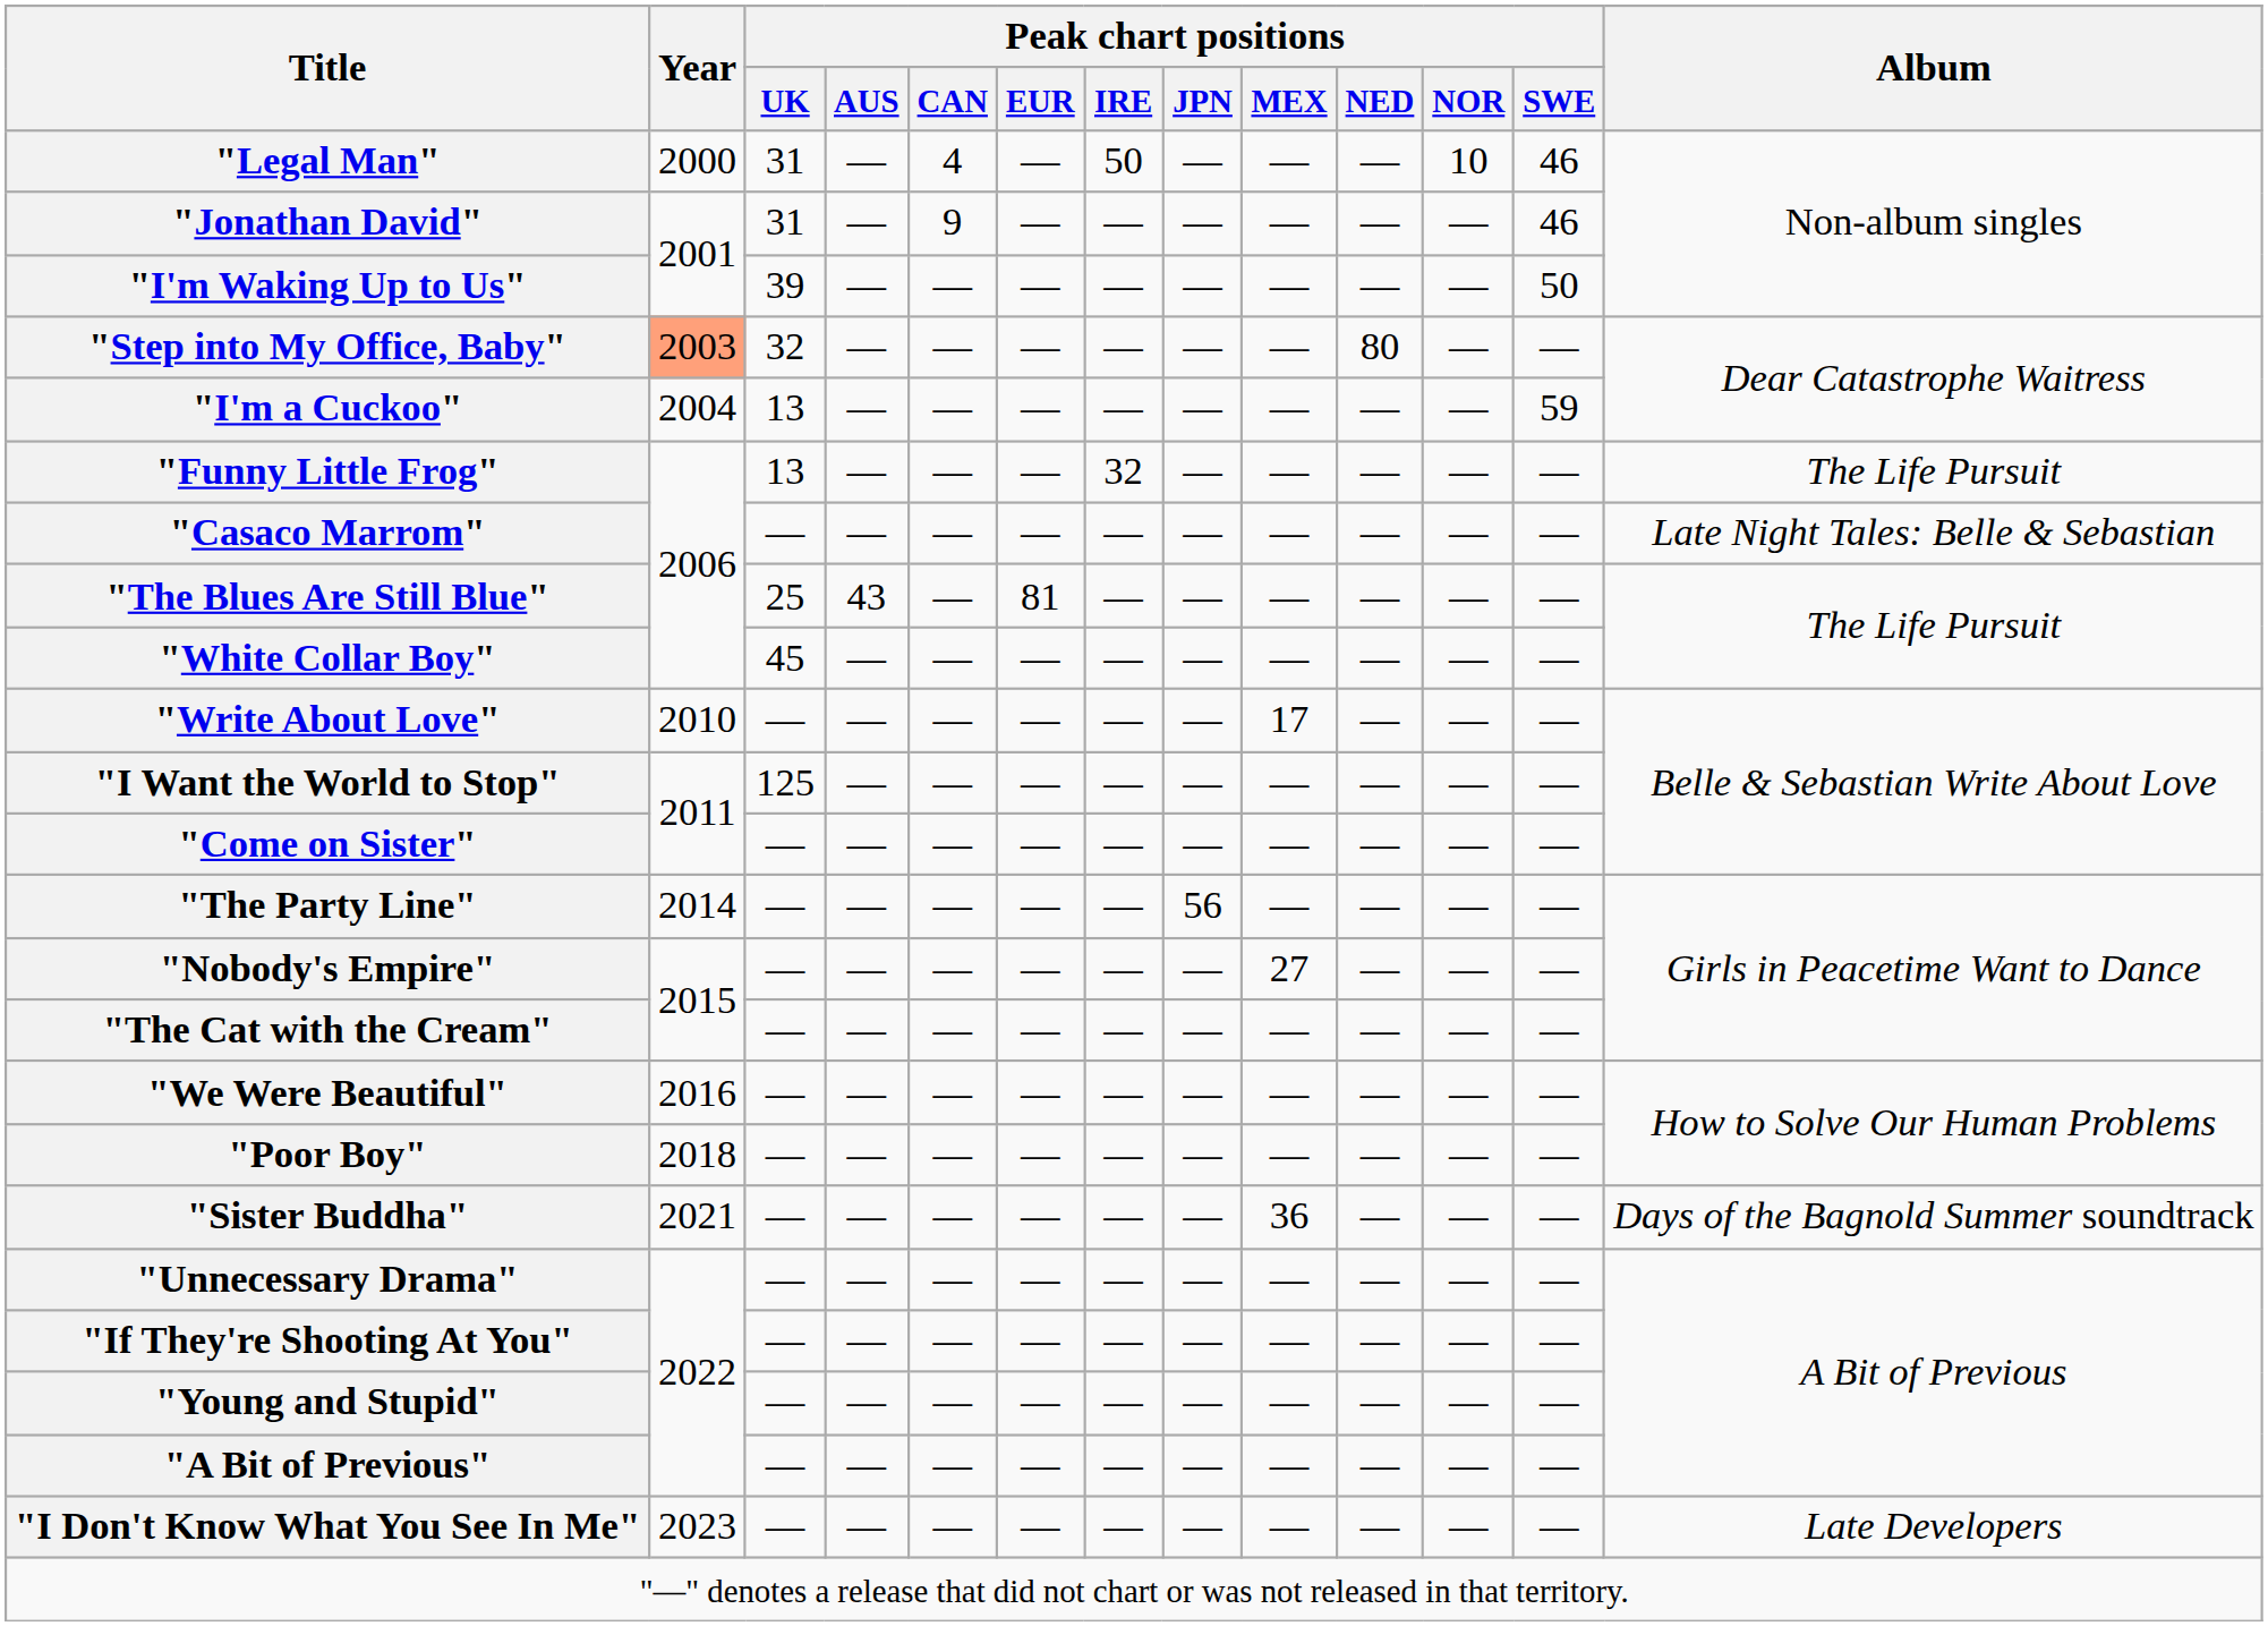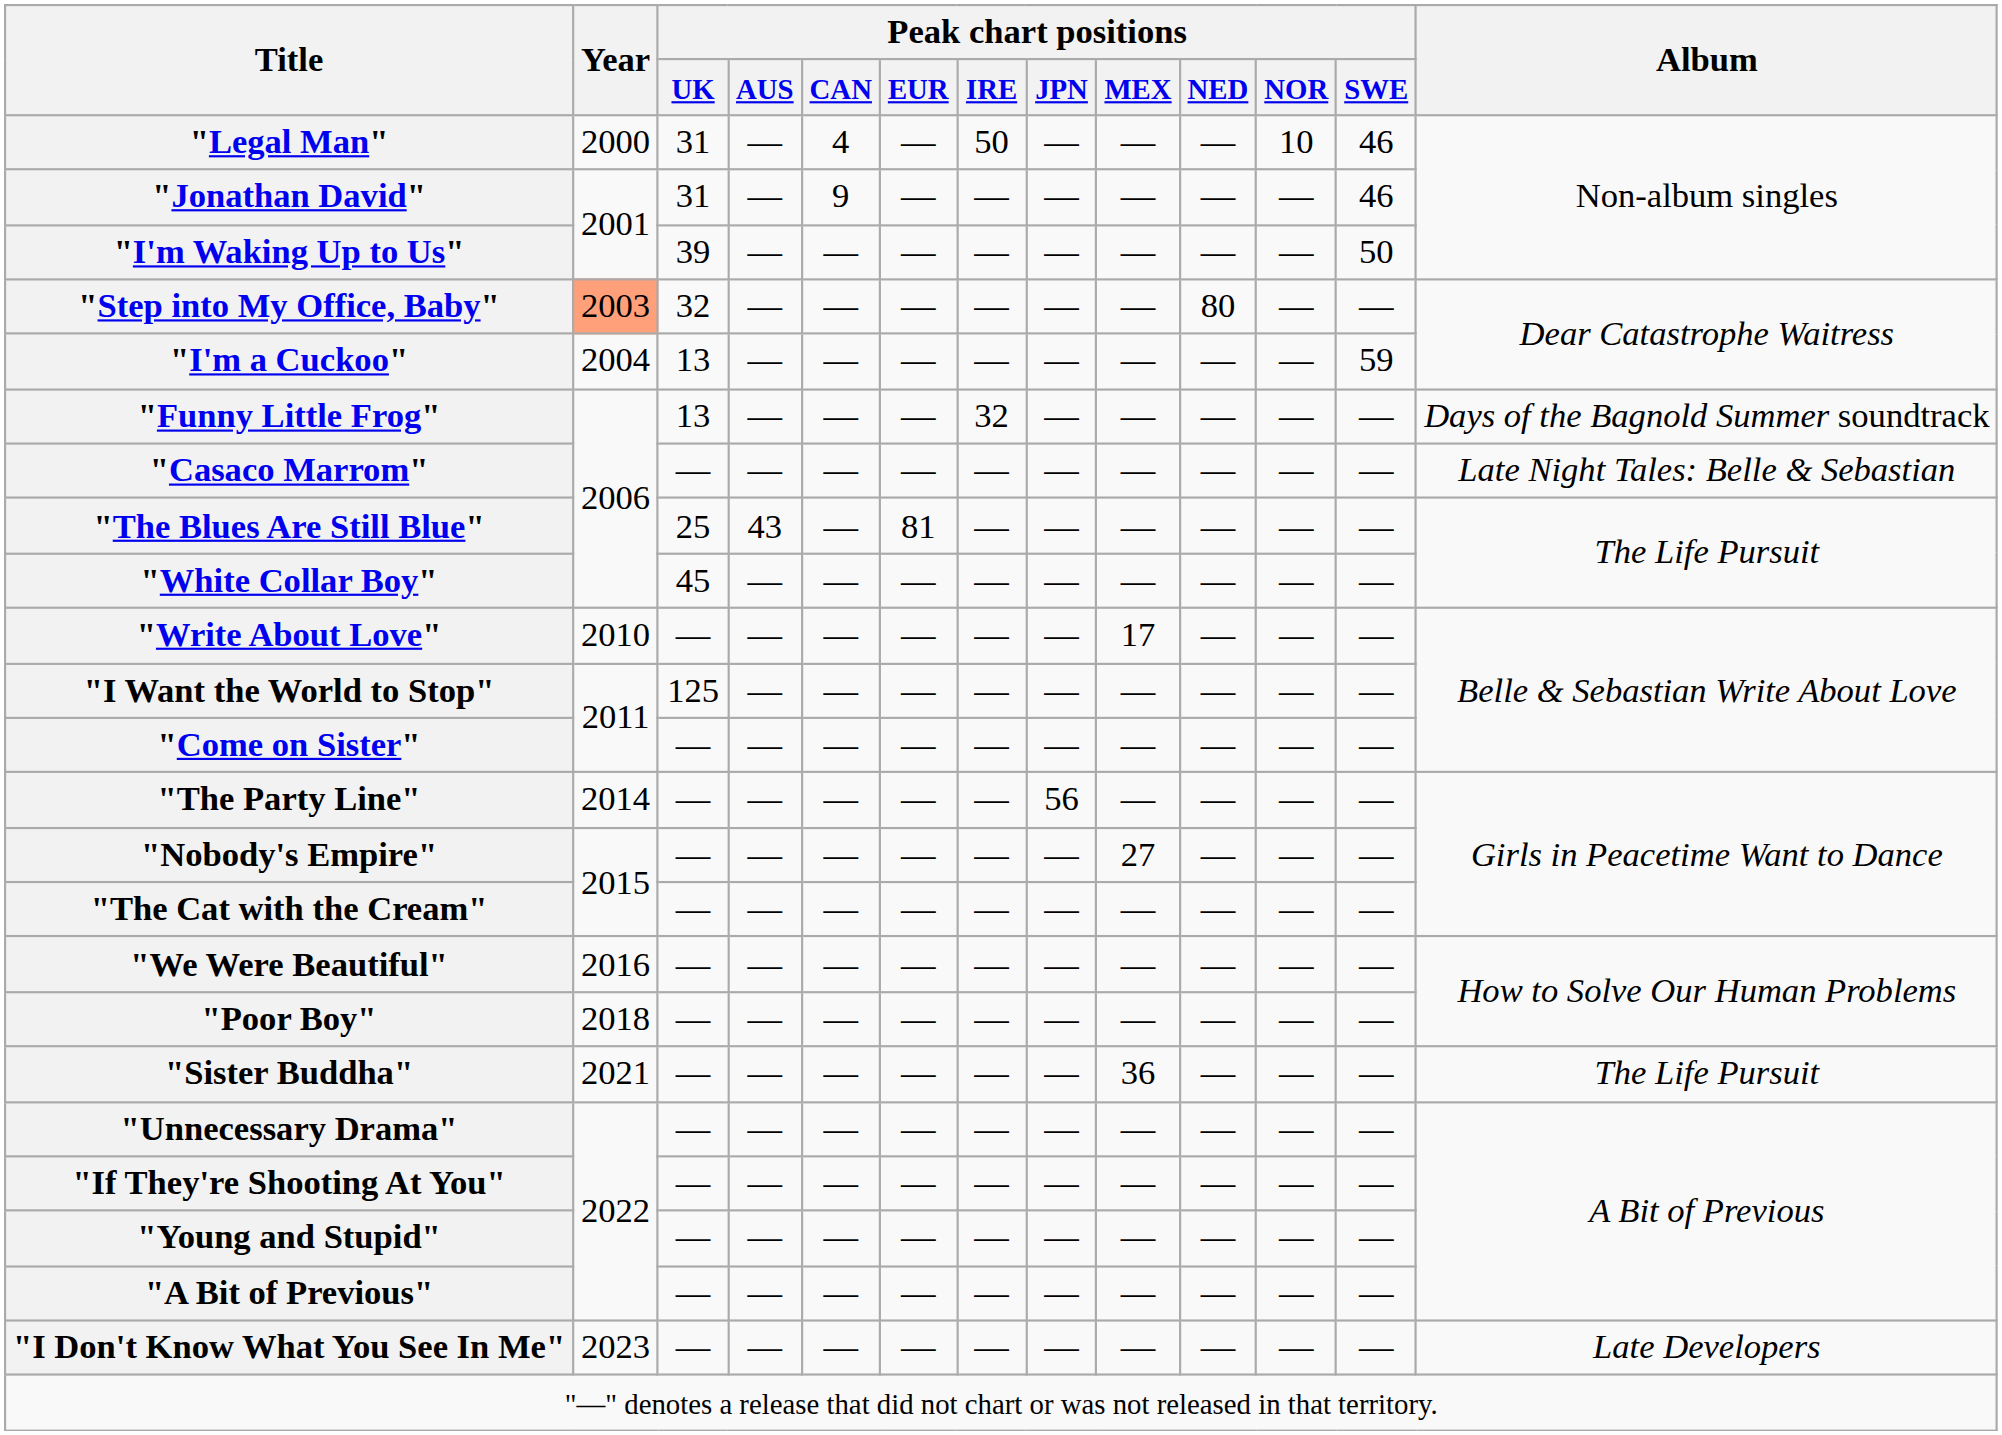 <table class="wikitable plainrowheaders" style="text-align:center;">
 <tr>
 <th scope="col" rowspan="2">Title</th>
 <th rowspan="2">Year</th>
 <th colspan="10">Peak chart positions</th>
 <th rowspan="2">Album</th>
 </tr>
 <tr>
 <th width="25"><small><a href='#'>UK</a></small><br></th>
 <th width="25"><small><a href='#'>AUS</a></small><br></th>
 <th width="25"><small><a href='#'>CAN</a></small><br></th>
 <th width="25"><small><a href='#'>EUR</a></small><br></th>
 <th width="25"><small><a href='#'>IRE</a></small><br></th>
 <th width="25"><small><a href='#'>JPN</a><br></small></th>
 <th width="25"><small><a href='#'>MEX</a><br></small></th>
 <th width="25"><small><a href='#'>NED</a></small><br></th>
 <th width="25"><small><a href='#'>NOR</a></small><br></th>
 <th width="25"><small><a href='#'>SWE</a></small><br></th>
 </tr>
 <tr>
 <th scope="row">"<a href='#'>Legal Man</a>"</th>
 <td>2000</td>
 <td align="center">31</td>
 <td align="center">—</td>
 <td align="center">4</td>
 <td align="center">—</td>
 <td align="center">50</td>
 <td align="center">—</td>
 <td align="center">—</td>
 <td align="center">—</td>
 <td align="center">10</td>
 <td align="center">46</td>
 <td rowspan="3">Non-album singles</td>
 </tr>
 <tr>
 <th scope="row">"<a href='#'>Jonathan David</a>"</th>
 <td rowspan="2">2001</td>
 <td align="center">31</td>
 <td align="center">—</td>
 <td align="center">9</td>
 <td align="center">—</td>
 <td align="center">—</td>
 <td align="center">—</td>
 <td align="center">—</td>
 <td align="center">—</td>
 <td align="center">—</td>
 <td align="center">46</td>
 </tr>
 <tr>
 <th scope="row">"<a href='#'>I'm Waking Up to Us</a>"</th>
 <td align="center">39</td>
 <td align="center">—</td>
 <td align="center">—</td>
 <td align="center">—</td>
 <td align="center">—</td>
 <td align="center">—</td>
 <td align="center">—</td>
 <td align="center">—</td>
 <td align="center">—</td>
 <td align="center">50</td>
 </tr>
 <tr>
 <th scope="row">"<a href='#'>Step into My Office, Baby</a>"</th>
 <td style="background: lightsalmon;">2003</td>
 <td align="center">32</td>
 <td align="center">—</td>
 <td align="center">—</td>
 <td align="center">—</td>
 <td align="center">—</td>
 <td align="center">—</td>
 <td align="center">—</td>
 <td align="center">80</td>
 <td align="center">—</td>
 <td align="center">—</td>
 <td rowspan="2"><em>Dear Catastrophe Waitress</em></td>
 </tr>
 <tr>
 <th scope="row">"<a href='#'>I'm a Cuckoo</a>"</th>
 <td>2004</td>
 <td align="center">13</td>
 <td align="center">—</td>
 <td align="center">—</td>
 <td align="center">—</td>
 <td align="center">—</td>
 <td align="center">—</td>
 <td align="center">—</td>
 <td align="center">—</td>
 <td align="center">—</td>
 <td align="center">59</td>
 </tr>
 <tr>
 <th scope="row">"<a href='#'>Funny Little Frog</a>"</th>
 <td rowspan="4">2006</td>
 <td align="center">13</td>
 <td align="center">—</td>
 <td align="center">—</td>
 <td align="center">—</td>
 <td align="center">32</td>
 <td align="center">—</td>
 <td align="center">—</td>
 <td align="center">—</td>
 <td align="center">—</td>
 <td align="center">—</td>
-<td><em>The Life Pursuit</em></td>
+<td><em>Days of the Bagnold Summer</em> soundtrack</td>
 </tr>
 <tr>
 <th scope="row">"<a href='#'>Casaco Marrom</a>"</th>
 <td align="center">—</td>
 <td align="center">—</td>
 <td align="center">—</td>
 <td align="center">—</td>
 <td align="center">—</td>
 <td align="center">—</td>
 <td align="center">—</td>
 <td align="center">—</td>
 <td align="center">—</td>
 <td align="center">—</td>
 <td><em>Late Night Tales: Belle & Sebastian</em></td>
 </tr>
 <tr>
 <th scope="row">"<a href='#'>The Blues Are Still Blue</a>"</th>
 <td align="center">25</td>
 <td align="center">43</td>
 <td align="center">—</td>
 <td align="center">81</td>
 <td align="center">—</td>
 <td align="center">—</td>
 <td align="center">—</td>
 <td align="center">—</td>
 <td align="center">—</td>
 <td align="center">—</td>
 <td rowspan="2"><em>The Life Pursuit</em></td>
 </tr>
 <tr>
 <th scope="row">"<a href='#'>White Collar Boy</a>"</th>
 <td align="center">45</td>
 <td align="center">—</td>
 <td align="center">—</td>
 <td align="center">—</td>
 <td align="center">—</td>
 <td align="center">—</td>
 <td align="center">—</td>
 <td align="center">—</td>
 <td align="center">—</td>
 <td align="center">—</td>
 </tr>
 <tr>
 <th scope="row">"<a href='#'>Write About Love</a>"</th>
 <td>2010</td>
 <td align="center">—</td>
 <td align="center">—</td>
 <td align="center">—</td>
 <td align="center">—</td>
 <td align="center">—</td>
 <td align="center">—</td>
 <td align="center">17</td>
 <td align="center">—</td>
 <td align="center">—</td>
 <td align="center">—</td>
 <td rowspan="3"><em>Belle & Sebastian Write About Love</em></td>
 </tr>
 <tr>
 <th scope="row">"I Want the World to Stop"</th>
 <td rowspan="2">2011</td>
 <td align="center">125</td>
 <td align="center">—</td>
 <td align="center">—</td>
 <td align="center">—</td>
 <td align="center">—</td>
 <td align="center">—</td>
 <td align="center">—</td>
 <td align="center">—</td>
 <td align="center">—</td>
 <td align="center">—</td>
 </tr>
 <tr>
 <th scope="row">"<a href='#'>Come on Sister</a>"</th>
 <td align="center">—</td>
 <td align="center">—</td>
 <td align="center">—</td>
 <td align="center">—</td>
 <td align="center">—</td>
 <td align="center">—</td>
 <td align="center">—</td>
 <td align="center">—</td>
 <td align="center">—</td>
 <td align="center">—</td>
 </tr>
 <tr>
 <th scope="row">"The Party Line"</th>
 <td>2014</td>
 <td align="center">—</td>
 <td align="center">—</td>
 <td align="center">—</td>
 <td align="center">—</td>
 <td align="center">—</td>
 <td align="center">56</td>
 <td align="center">—</td>
 <td align="center">—</td>
 <td align="center">—</td>
 <td align="center">—</td>
 <td rowspan="3"><em>Girls in Peacetime Want to Dance</em></td>
 </tr>
 <tr>
 <th scope="row">"Nobody's Empire"</th>
 <td rowspan="2">2015</td>
 <td align="center">—</td>
 <td align="center">—</td>
 <td align="center">—</td>
 <td align="center">—</td>
 <td align="center">—</td>
 <td align="center">—</td>
 <td align="center">27</td>
 <td align="center">—</td>
 <td align="center">—</td>
 <td align="center">—</td>
 </tr>
 <tr>
 <th scope="row">"The Cat with the Cream"</th>
 <td align="center">—</td>
 <td align="center">—</td>
 <td align="center">—</td>
 <td align="center">—</td>
 <td align="center">—</td>
 <td align="center">—</td>
 <td align="center">—</td>
 <td align="center">—</td>
 <td align="center">—</td>
 <td align="center">—</td>
 </tr>
 <tr>
 <th scope="row">"We Were Beautiful"</th>
 <td>2016</td>
 <td align="center">—</td>
 <td align="center">—</td>
 <td align="center">—</td>
 <td align="center">—</td>
 <td align="center">—</td>
 <td align="center">—</td>
 <td align="center">—</td>
 <td align="center">—</td>
 <td align="center">—</td>
 <td align="center">—</td>
 <td rowspan="2"><em>How to Solve Our Human Problems</em></td>
 </tr>
 <tr>
 <th scope="row">"Poor Boy"</th>
 <td>2018</td>
 <td align="center">—</td>
 <td align="center">—</td>
 <td align="center">—</td>
 <td align="center">—</td>
 <td align="center">—</td>
 <td align="center">—</td>
 <td align="center">—</td>
 <td align="center">—</td>
 <td align="center">—</td>
 <td align="center">—</td>
 </tr>
 <tr>
 <th scope="row">"Sister Buddha"</th>
 <td>2021</td>
 <td align="center">—</td>
 <td align="center">—</td>
 <td align="center">—</td>
 <td align="center">—</td>
 <td align="center">—</td>
 <td align="center">—</td>
 <td align="center">36</td>
 <td align="center">—</td>
 <td align="center">—</td>
 <td align="center">—</td>
-<td><em>Days of the Bagnold Summer</em> soundtrack</td>
+<td><em>The Life Pursuit</em></td>
 </tr>
 <tr>
 <th scope="row">"Unnecessary Drama"</th>
 <td rowspan="4">2022</td>
 <td align="center">—</td>
 <td align="center">—</td>
 <td align="center">—</td>
 <td align="center">—</td>
 <td align="center">—</td>
 <td align="center">—</td>
 <td align="center">—</td>
 <td align="center">—</td>
 <td align="center">—</td>
 <td align="center">—</td>
 <td rowspan="4"><em>A Bit of Previous</em></td>
 </tr>
 <tr>
 <th scope="row">"If They're Shooting At You"</th>
 <td align="center">—</td>
 <td align="center">—</td>
 <td align="center">—</td>
 <td align="center">—</td>
 <td align="center">—</td>
 <td align="center">—</td>
 <td align="center">—</td>
 <td align="center">—</td>
 <td align="center">—</td>
 <td align="center">—</td>
 </tr>
 <tr>
 <th scope="row">"Young and Stupid"</th>
 <td align="center">—</td>
 <td align="center">—</td>
 <td align="center">—</td>
 <td align="center">—</td>
 <td align="center">—</td>
 <td align="center">—</td>
 <td align="center">—</td>
 <td align="center">—</td>
 <td align="center">—</td>
 <td align="center">—</td>
 </tr>
 <tr>
 <th scope="row">"A Bit of Previous"</th>
 <td align="center">—</td>
 <td align="center">—</td>
 <td align="center">—</td>
 <td align="center">—</td>
 <td align="center">—</td>
 <td align="center">—</td>
 <td align="center">—</td>
 <td align="center">—</td>
 <td align="center">—</td>
 <td align="center">—</td>
 </tr>
 <tr>
 <th scope="row">"I Don't Know What You See In Me"</th>
 <td>2023</td>
 <td align="center">—</td>
 <td align="center">—</td>
 <td align="center">—</td>
 <td align="center">—</td>
 <td align="center">—</td>
 <td align="center">—</td>
 <td align="center">—</td>
 <td align="center">—</td>
 <td align="center">—</td>
 <td align="center">—</td>
 <td align="center"><em>Late Developers</em></td>
 </tr>
 <tr>
 <td style="text-align:center;" colspan="17"><small>"—" denotes a release that did not chart or was not released in that territory.</small></td>
 </tr>
 </table>
